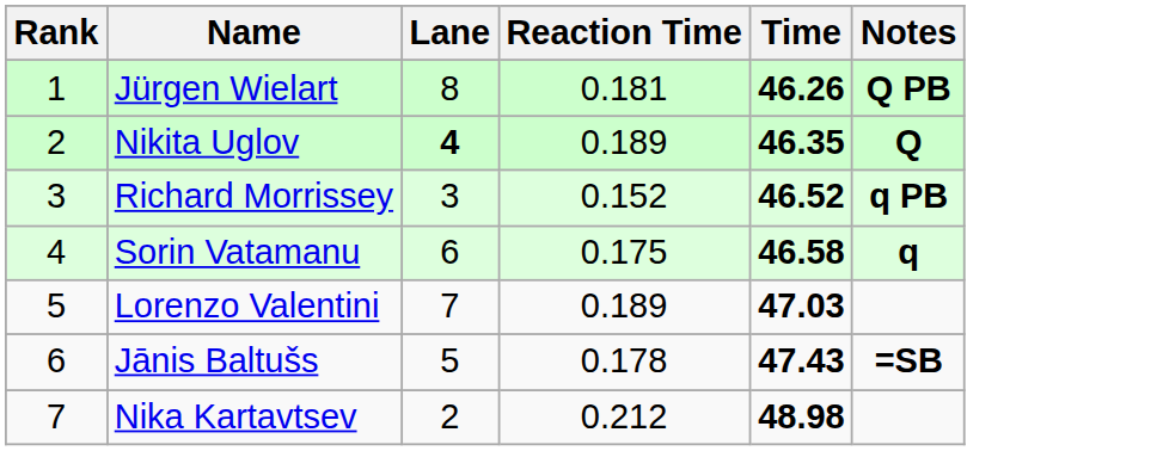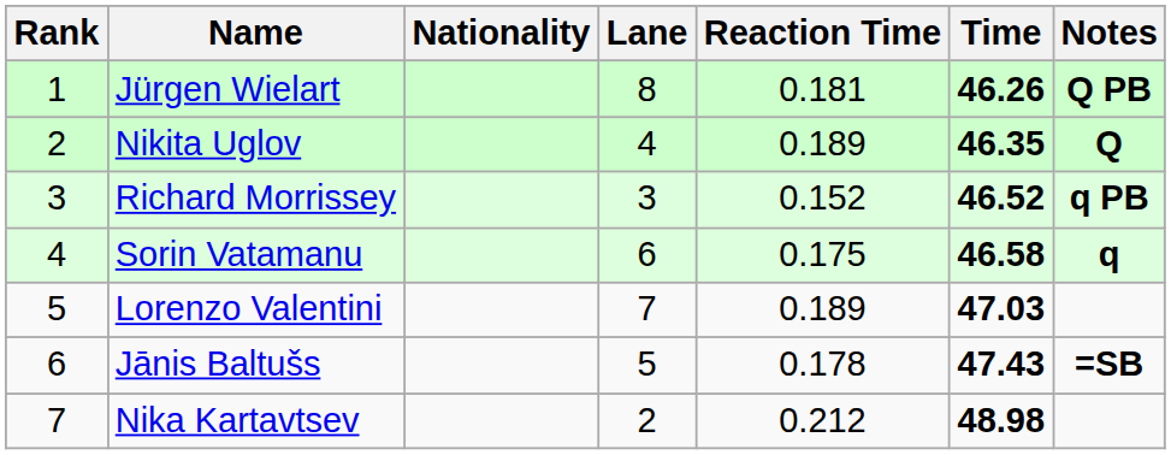 <table class="wikitable sortable" style="text-align:center">
 <tr>
 <th>Rank</th>
 <th>Name</th>
+<th>Nationality</th>
 <th>Lane</th>
 <th>Reaction Time</th>
 <th>Time</th>
 <th>Notes</th>
 </tr>
 <tr bgcolor=ccffcc>
 <td>1</td>
 <td align=left><a href='#'>Jürgen Wielart</a></td>
+<td align=left></td>
 <td>8</td>
 <td>0.181</td>
 <td><strong>46.26</strong></td>
 <td><strong>Q PB</strong></td>
 </tr>
 <tr bgcolor=ccffcc>
 <td>2</td>
 <td align=left><a href='#'>Nikita Uglov</a></td>
-<td><strong>4</strong></td>
+<td align=left></td>
+<td>4</td>
 <td>0.189</td>
 <td><strong>46.35</strong></td>
 <td><strong>Q</strong></td>
 </tr>
 <tr bgcolor=ddffdd>
 <td>3</td>
 <td align=left><a href='#'>Richard Morrissey</a></td>
+<td align=left></td>
 <td>3</td>
 <td>0.152</td>
 <td><strong>46.52</strong></td>
 <td><strong>q PB</strong></td>
 </tr>
 <tr bgcolor=ddffdd>
 <td>4</td>
 <td align=left><a href='#'>Sorin Vatamanu</a></td>
+<td align=left></td>
 <td>6</td>
 <td>0.175</td>
 <td><strong>46.58</strong></td>
 <td><strong>q</strong></td>
 </tr>
 <tr>
 <td>5</td>
 <td align=left><a href='#'>Lorenzo Valentini</a></td>
+<td align=left></td>
 <td>7</td>
 <td>0.189</td>
 <td><strong>47.03</strong></td>
 <td></td>
 </tr>
 <tr>
 <td>6</td>
 <td align=left><a href='#'>Jānis Baltušs</a></td>
+<td align=left></td>
 <td>5</td>
 <td>0.178</td>
 <td><strong>47.43</strong></td>
 <td><strong>=SB</strong></td>
 </tr>
 <tr>
 <td>7</td>
 <td align=left><a href='#'>Nika Kartavtsev</a></td>
+<td align=left></td>
 <td>2</td>
 <td>0.212</td>
 <td><strong>48.98</strong></td>
 <td></td>
 </tr>
 </table>
